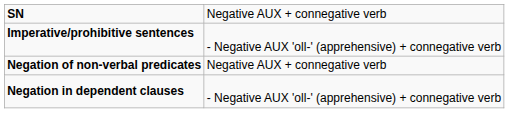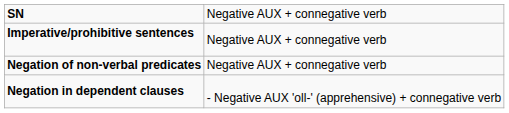 <table class="wikitable">
 <tr>
 <td><strong>SN</strong></td>
 <td>Negative AUX + connegative verb</td>
 </tr>
 <tr>
 <td><strong>Imperative/prohibitive sentences</strong><br><br></td>
-<td><br>- Negative AUX 'oll-' (apprehensive) + connegative verb</td>
+<td>Negative AUX + connegative verb</td>
 </tr>
 <tr>
 <td><strong>Negation of non-verbal predicates</strong></td>
 <td>Negative AUX + connegative verb</td>
 </tr>
 <tr>
 <td><strong>Negation in dependent clauses</strong></td>
 <td><br>- Negative AUX 'oll-' (apprehensive) + connegative verb</td>
 </tr>
 </table>
